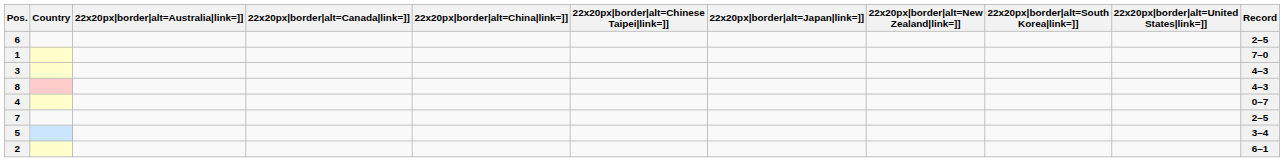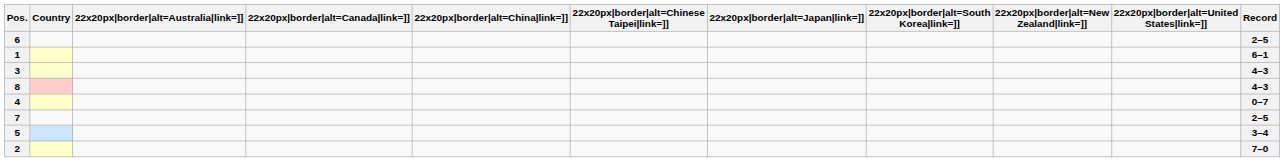 <table class="wikitable sortable nowrap" style="text-align:center; font-size:0.9em;">
 <tr>
 <th>Pos.</th>
 <th>Country</th>
 <th [[Image:>22x20px|border|alt=Australia|link=]]</th>
 <th [[Image:>22x20px|border|alt=Canada|link=]]</th>
 <th [[Image:>22x20px|border|alt=China|link=]]</th>
 <th [[Image:>22x20px|border|alt=Chinese Taipei|link=]]</th>
 <th [[Image:>22x20px|border|alt=Japan|link=]]</th>
+<th [[Image:>22x20px|border|alt=South Korea|link=]]</th>
 <th [[Image:>22x20px|border|alt=New Zealand|link=]]</th>
-<th [[Image:>22x20px|border|alt=South Korea|link=]]</th>
 <th [[Image:>22x20px|border|alt=United States|link=]]</th>
 <th>Record</th>
 </tr>
 <tr>
 <th>6</th>
 <td style="text-align:left;"></td>
 <td></td>
 <td></td>
 <td></td>
 <td></td>
 <td></td>
 <td></td>
 <td></td>
 <td></td>
 <th>2–5</th>
 </tr>
 <tr>
 <th>1</th>
 <td style="text-align:left; background:#ffffcc"></td>
 <td></td>
 <td></td>
 <td></td>
 <td></td>
 <td></td>
 <td></td>
 <td></td>
 <td></td>
-<th>7–0</th>
+<th>6–1</th>
 </tr>
 <tr>
 <th>3</th>
 <td style="text-align:left; background:#ffffcc"></td>
 <td></td>
 <td></td>
 <td></td>
 <td></td>
 <td></td>
 <td></td>
 <td></td>
 <td></td>
 <th>4–3</th>
 </tr>
 <tr>
 <th>8</th>
 <td style="text-align:left; background:#ffcccc"></td>
 <td></td>
 <td></td>
 <td></td>
 <td></td>
 <td></td>
 <td></td>
 <td></td>
 <td></td>
 <th>4–3</th>
 </tr>
 <tr>
 <th>4</th>
 <td style="text-align:left; background:#ffffcc"></td>
 <td></td>
 <td></td>
 <td></td>
 <td></td>
 <td></td>
 <td></td>
 <td></td>
 <td></td>
 <th>0–7</th>
 </tr>
 <tr>
 <th>7</th>
 <td style="text-align:left;"></td>
 <td></td>
 <td></td>
 <td></td>
 <td></td>
 <td></td>
 <td></td>
 <td></td>
 <td></td>
 <th>2–5</th>
 </tr>
 <tr>
 <th>5</th>
 <td style="text-align:left; background:#CCE6FF"></td>
 <td></td>
 <td></td>
 <td></td>
 <td></td>
 <td></td>
 <td></td>
 <td></td>
 <td></td>
 <th>3–4</th>
 </tr>
 <tr>
 <th>2</th>
 <td style="text-align:left; background:#ffffcc"></td>
 <td></td>
 <td></td>
 <td></td>
 <td></td>
 <td></td>
 <td></td>
 <td></td>
 <td></td>
-<th>6–1</th>
+<th>7–0</th>
 </tr>
 </table>
